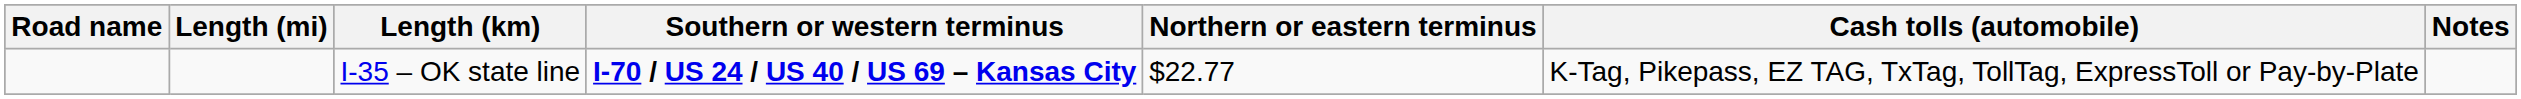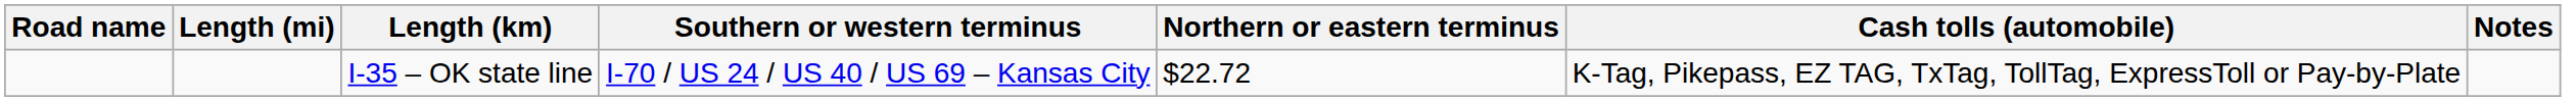 <table class=wikitable>
 <tr>
 <th scope=col>Road name</th>
 <th scope=col>Length (mi)</th>
 <th scope=col>Length (km)</th>
 <th scope=col>Southern or western terminus</th>
 <th scope=col>Northern or eastern terminus</th>
 <th scope=col>Cash tolls (automobile)</th>
 <th scope=col>Notes</th>
 </tr>
 <tr>
 <td></td>
 <td></td>
 <td><a href='#'>I-35</a> – OK state line</td>
-<td><strong><a href='#'>I-70</a> / <a href='#'>US 24</a> / <a href='#'>US 40</a> / <a href='#'>US 69</a> – <a href='#'>Kansas City</a></strong></td>
-<td>$22.77</td>
+<td><a href='#'>I-70</a> / <a href='#'>US 24</a> / <a href='#'>US 40</a> / <a href='#'>US 69</a> – <a href='#'>Kansas City</a></td>
+<td>$22.72</td>
 <td>K-Tag, Pikepass, EZ TAG, TxTag, TollTag, ExpressToll or Pay-by-Plate</td>
 </tr>
 </table>
